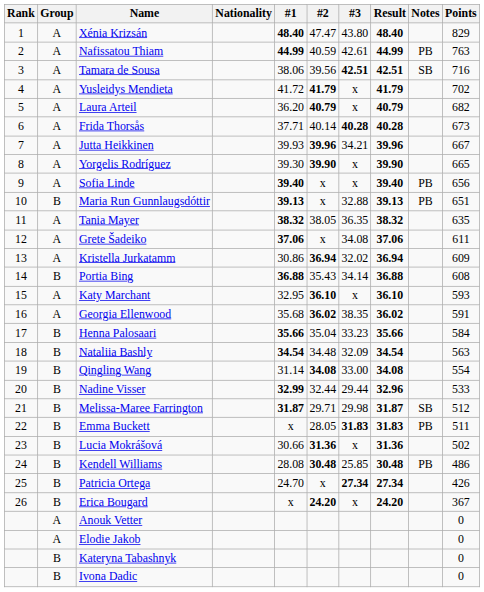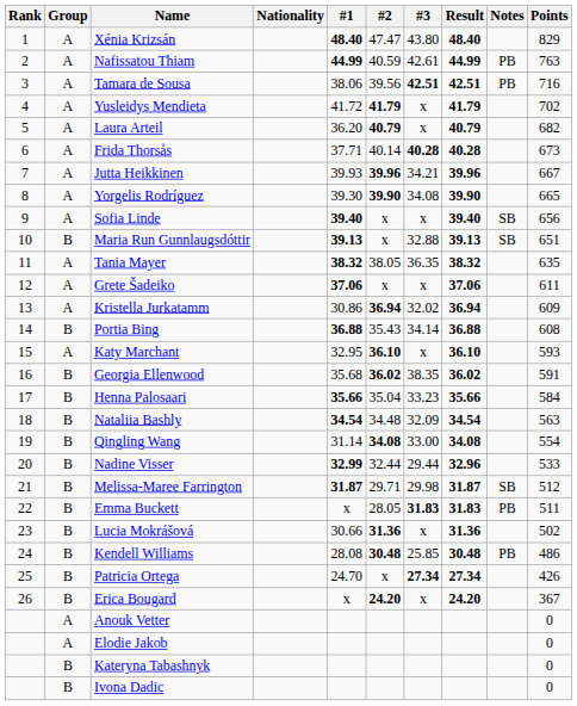 <table class="wikitable sortable" style="text-align:center">
 <tr>
 <th>Rank</th>
 <th>Group</th>
 <th>Name</th>
 <th>Nationality</th>
 <th>#1</th>
 <th>#2</th>
 <th>#3</th>
 <th>Result</th>
 <th>Notes</th>
 <th>Points</th>
 </tr>
 <tr>
 <td>1</td>
 <td>A</td>
 <td align=left><a href='#'>Xénia Krizsán</a></td>
 <td align=left></td>
 <td><strong>48.40</strong></td>
 <td>47.47</td>
 <td>43.80</td>
 <td><strong>48.40</strong></td>
 <td></td>
 <td>829</td>
 </tr>
 <tr>
 <td>2</td>
 <td>A</td>
 <td align=left><a href='#'>Nafissatou Thiam</a></td>
 <td align=left></td>
 <td><strong>44.99</strong></td>
 <td>40.59</td>
 <td>42.61</td>
 <td><strong>44.99</strong></td>
 <td>PB</td>
 <td>763</td>
 </tr>
 <tr>
 <td>3</td>
 <td>A</td>
 <td align=left><a href='#'>Tamara de Sousa</a></td>
 <td align=left></td>
 <td>38.06</td>
 <td>39.56</td>
 <td><strong>42.51</strong></td>
 <td><strong>42.51</strong></td>
-<td>SB</td>
+<td>PB</td>
 <td>716</td>
 </tr>
 <tr>
 <td>4</td>
 <td>A</td>
 <td align=left><a href='#'>Yusleidys Mendieta</a></td>
 <td align=left></td>
 <td>41.72</td>
 <td><strong>41.79</strong></td>
 <td>x</td>
 <td><strong>41.79</strong></td>
 <td></td>
 <td>702</td>
 </tr>
 <tr>
 <td>5</td>
 <td>A</td>
 <td align=left><a href='#'>Laura Arteil</a></td>
 <td align=left></td>
 <td>36.20</td>
 <td><strong>40.79</strong></td>
 <td>x</td>
 <td><strong>40.79</strong></td>
 <td></td>
 <td>682</td>
 </tr>
 <tr>
 <td>6</td>
 <td>A</td>
 <td align=left><a href='#'>Frida Thorsås</a></td>
 <td align=left></td>
 <td>37.71</td>
 <td>40.14</td>
 <td><strong>40.28</strong></td>
 <td><strong>40.28</strong></td>
 <td></td>
 <td>673</td>
 </tr>
 <tr>
 <td>7</td>
 <td>A</td>
 <td align=left><a href='#'>Jutta Heikkinen</a></td>
 <td align=left></td>
 <td>39.93</td>
 <td><strong>39.96</strong></td>
 <td>34.21</td>
 <td><strong>39.96</strong></td>
 <td></td>
 <td>667</td>
 </tr>
 <tr>
 <td>8</td>
 <td>A</td>
 <td align=left><a href='#'>Yorgelis Rodríguez</a></td>
 <td align=left></td>
 <td>39.30</td>
 <td><strong>39.90</strong></td>
-<td>x</td>
+<td>34.08</td>
 <td><strong>39.90</strong></td>
 <td></td>
 <td>665</td>
 </tr>
 <tr>
 <td>9</td>
 <td>A</td>
 <td align=left><a href='#'>Sofia Linde</a></td>
 <td align=left></td>
 <td><strong>39.40</strong></td>
 <td>x</td>
 <td>x</td>
 <td><strong>39.40</strong></td>
-<td>PB</td>
+<td>SB</td>
 <td>656</td>
 </tr>
 <tr>
 <td>10</td>
 <td>B</td>
 <td align=left><a href='#'>Maria Run Gunnlaugsdóttir</a></td>
 <td align=left></td>
 <td><strong>39.13</strong></td>
 <td>x</td>
 <td>32.88</td>
 <td><strong>39.13</strong></td>
-<td>PB</td>
+<td>SB</td>
 <td>651</td>
 </tr>
 <tr>
 <td>11</td>
 <td>A</td>
 <td align=left><a href='#'>Tania Mayer</a></td>
 <td align=left></td>
 <td><strong>38.32</strong></td>
 <td>38.05</td>
 <td>36.35</td>
 <td><strong>38.32</strong></td>
 <td></td>
 <td>635</td>
 </tr>
 <tr>
 <td>12</td>
 <td>A</td>
 <td align=left><a href='#'>Grete Šadeiko</a></td>
 <td align=left></td>
 <td><strong>37.06</strong></td>
 <td>x</td>
-<td>34.08</td>
+<td>x</td>
 <td><strong>37.06</strong></td>
 <td></td>
 <td>611</td>
 </tr>
 <tr>
 <td>13</td>
 <td>A</td>
 <td align=left><a href='#'>Kristella Jurkatamm</a></td>
 <td align=left></td>
 <td>30.86</td>
 <td><strong>36.94</strong></td>
 <td>32.02</td>
 <td><strong>36.94</strong></td>
 <td></td>
 <td>609</td>
 </tr>
 <tr>
 <td>14</td>
 <td>B</td>
 <td align=left><a href='#'>Portia Bing</a></td>
 <td align=left></td>
 <td><strong>36.88</strong></td>
 <td>35.43</td>
 <td>34.14</td>
 <td><strong>36.88</strong></td>
 <td></td>
 <td>608</td>
 </tr>
 <tr>
 <td>15</td>
 <td>A</td>
 <td align=left><a href='#'>Katy Marchant</a></td>
 <td align=left></td>
 <td>32.95</td>
 <td><strong>36.10</strong></td>
 <td>x</td>
 <td><strong>36.10</strong></td>
 <td></td>
 <td>593</td>
 </tr>
 <tr>
 <td>16</td>
-<td>A</td>
+<td>B</td>
 <td align=left><a href='#'>Georgia Ellenwood</a></td>
 <td align=left></td>
 <td>35.68</td>
 <td><strong>36.02</strong></td>
 <td>38.35</td>
 <td><strong>36.02</strong></td>
 <td></td>
 <td>591</td>
 </tr>
 <tr>
 <td>17</td>
 <td>B</td>
 <td align=left><a href='#'>Henna Palosaari</a></td>
 <td align=left></td>
 <td><strong>35.66</strong></td>
 <td>35.04</td>
 <td>33.23</td>
 <td><strong>35.66</strong></td>
 <td></td>
 <td>584</td>
 </tr>
 <tr>
 <td>18</td>
 <td>B</td>
 <td align=left><a href='#'>Nataliia Bashly</a></td>
 <td align=left></td>
 <td><strong>34.54</strong></td>
 <td>34.48</td>
 <td>32.09</td>
 <td><strong>34.54</strong></td>
 <td></td>
 <td>563</td>
 </tr>
 <tr>
 <td>19</td>
 <td>B</td>
 <td align=left><a href='#'>Qingling Wang</a></td>
 <td align=left></td>
 <td>31.14</td>
 <td><strong>34.08</strong></td>
 <td>33.00</td>
 <td><strong>34.08</strong></td>
 <td></td>
 <td>554</td>
 </tr>
 <tr>
 <td>20</td>
 <td>B</td>
 <td align=left><a href='#'>Nadine Visser</a></td>
 <td align=left></td>
 <td><strong>32.99</strong></td>
 <td>32.44</td>
 <td>29.44</td>
 <td><strong>32.96</strong></td>
 <td></td>
 <td>533</td>
 </tr>
 <tr>
 <td>21</td>
 <td>B</td>
 <td align=left><a href='#'>Melissa-Maree Farrington</a></td>
 <td align=left></td>
 <td><strong>31.87</strong></td>
 <td>29.71</td>
 <td>29.98</td>
 <td><strong>31.87</strong></td>
 <td>SB</td>
 <td>512</td>
 </tr>
 <tr>
 <td>22</td>
 <td>B</td>
 <td align=left><a href='#'>Emma Buckett</a></td>
 <td align=left></td>
 <td>x</td>
 <td>28.05</td>
 <td><strong>31.83</strong></td>
 <td><strong>31.83</strong></td>
 <td>PB</td>
 <td>511</td>
 </tr>
 <tr>
 <td>23</td>
 <td>B</td>
 <td align=left><a href='#'>Lucia Mokrášová</a></td>
 <td align=left></td>
 <td>30.66</td>
 <td><strong>31.36</strong></td>
 <td>x</td>
 <td><strong>31.36</strong></td>
 <td></td>
 <td>502</td>
 </tr>
 <tr>
 <td>24</td>
 <td>B</td>
 <td align=left><a href='#'>Kendell Williams</a></td>
 <td align=left></td>
 <td>28.08</td>
 <td><strong>30.48</strong></td>
 <td>25.85</td>
 <td><strong>30.48</strong></td>
 <td>PB</td>
 <td>486</td>
 </tr>
 <tr>
 <td>25</td>
 <td>B</td>
 <td align=left><a href='#'>Patricia Ortega</a></td>
 <td align=left></td>
 <td>24.70</td>
 <td>x</td>
 <td><strong>27.34</strong></td>
 <td><strong>27.34</strong></td>
 <td></td>
 <td>426</td>
 </tr>
 <tr>
 <td>26</td>
 <td>B</td>
 <td align=left><a href='#'>Erica Bougard</a></td>
 <td align=left></td>
 <td>x</td>
 <td><strong>24.20</strong></td>
 <td>x</td>
 <td><strong>24.20</strong></td>
 <td></td>
 <td>367</td>
 </tr>
 <tr>
 <td></td>
 <td>A</td>
 <td align=left><a href='#'>Anouk Vetter</a></td>
 <td align=left></td>
 <td></td>
 <td></td>
 <td></td>
 <td></td>
 <td></td>
 <td>0</td>
 </tr>
 <tr>
 <td></td>
 <td>A</td>
 <td align=left><a href='#'>Elodie Jakob</a></td>
 <td align=left></td>
 <td></td>
 <td></td>
 <td></td>
 <td></td>
 <td></td>
 <td>0</td>
 </tr>
 <tr>
 <td></td>
 <td>B</td>
 <td align=left><a href='#'>Kateryna Tabashnyk</a></td>
 <td align=left></td>
 <td></td>
 <td></td>
 <td></td>
 <td></td>
 <td></td>
 <td>0</td>
 </tr>
 <tr>
 <td></td>
 <td>B</td>
 <td align=left><a href='#'>Ivona Dadic</a></td>
 <td align=left></td>
 <td></td>
 <td></td>
 <td></td>
 <td></td>
 <td></td>
 <td>0</td>
 </tr>
 </table>
